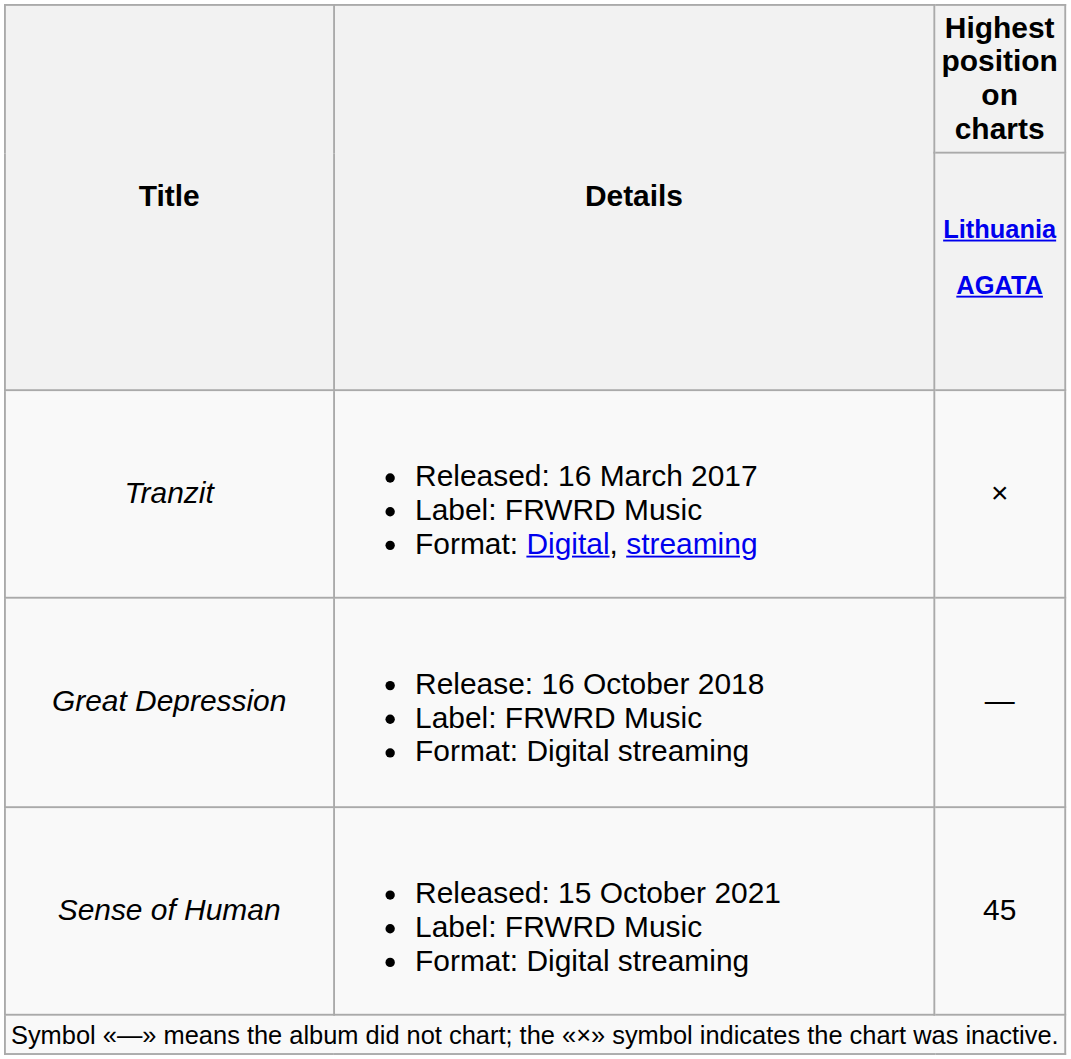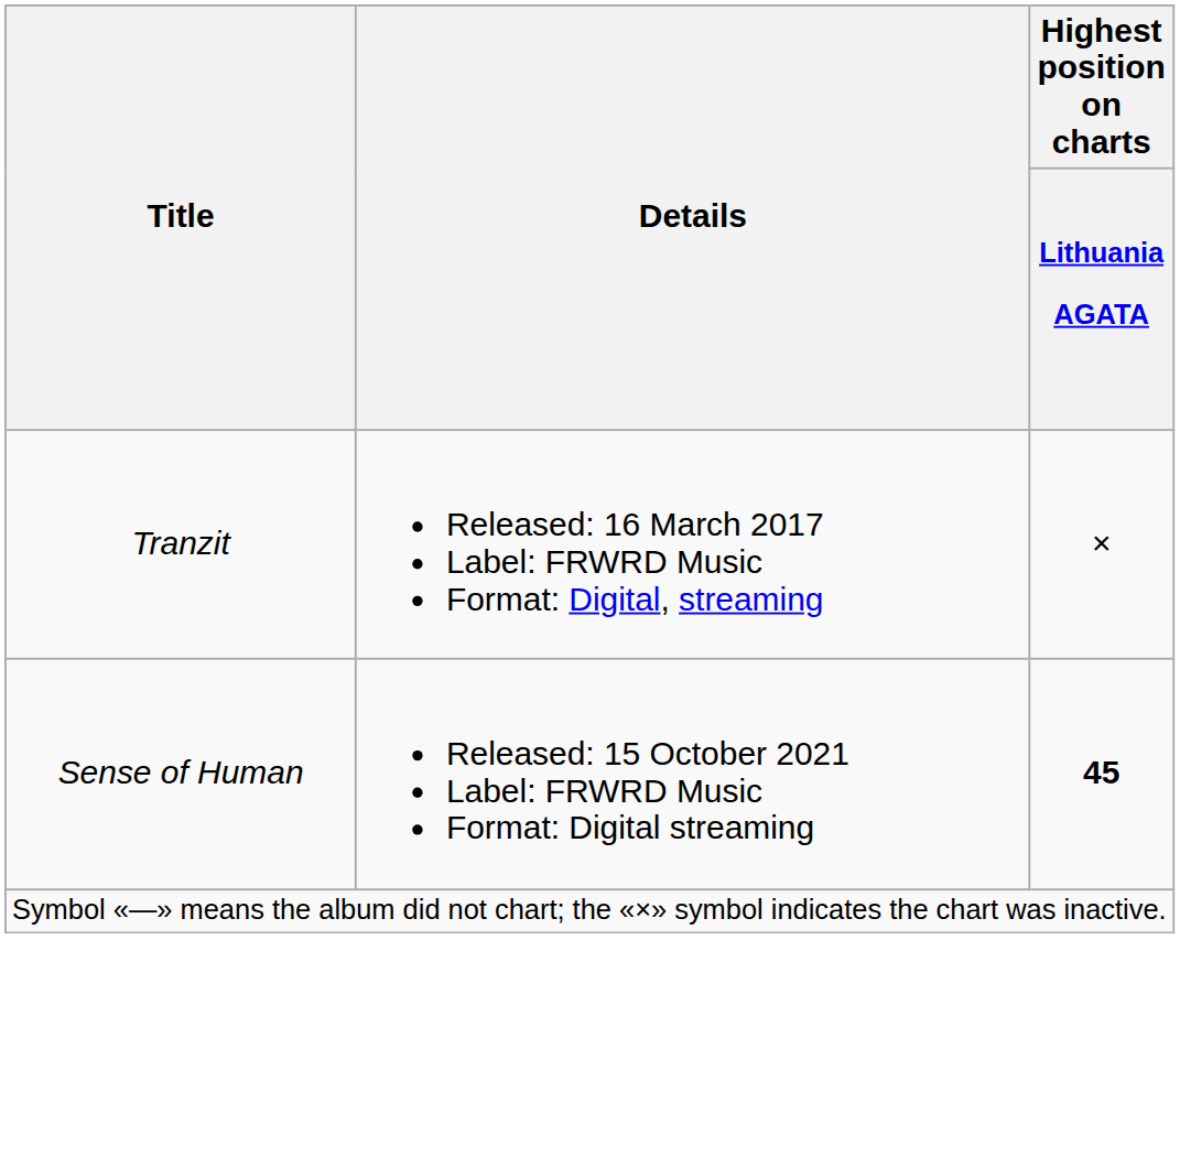 <table class="wikitable" style="text-align:center">
 <tr>
 <th rowspan="2">Title</th>
 <th rowspan="2">Details</th>
 <th colspan="1">Highest position on charts</th>
 </tr>
 <tr>
 <th scope="col" style="width:3em; font-size:85%;"><br><br><a href='#'>Lithuania</a><br><br><a href='#'>AGATA</a><br><br> <br><br></th>
 </tr>
 <tr>
 <td><em>Tranzit</em></td>
 <td align="left"><br><ul><li>Released: 16 March 2017</li><li>Label: FRWRD Music</li><li>Format: <a href='#'>Digital</a>, <a href='#'>streaming</a></li></ul></td>
 <td>×</td>
 </tr>
 <tr>
-<td><em>Great Depression</em></td>
-<td align="left"><br><ul><li>Release: 16 October 2018</li><li>Label: FRWRD Music</li><li>Format: Digital streaming</li></ul></td>
-<td>—</td>
-</tr>
-<tr>
 <td><em>Sense of Human</em></td>
 <td align="left"><br><ul><li>Released: 15 October 2021</li><li>Label: FRWRD Music</li><li>Format: Digital streaming</li></ul></td>
-<td>45</td>
+<td><strong>45</strong></td>
 </tr>
 <tr>
 <td colspan="3" style="font-size:85%;">Symbol «—» means the album did not chart; the «×» symbol indicates the chart was inactive.</td>
 </tr>
 </table>
